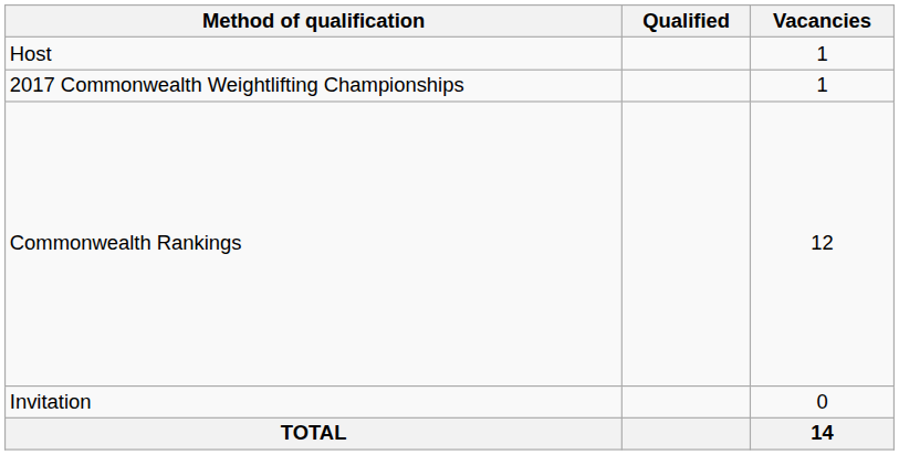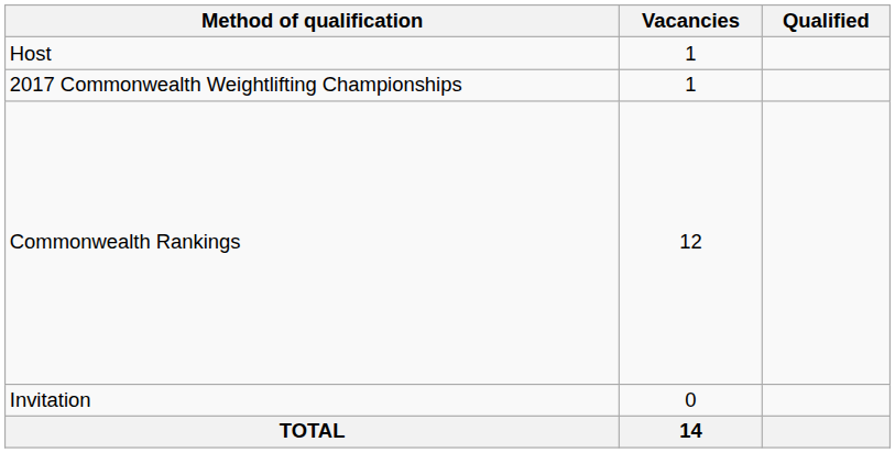 <table class = "wikitable" width=700>
 <tr>
 <th>Method of qualification</th>
+<th>Vacancies</th>
 <th>Qualified</th>
-<th>Vacancies</th>
 </tr>
 <tr>
 <td>Host</td>
+<td align="center">1</td>
 <td></td>
-<td align="center">1</td>
 </tr>
 <tr>
 <td>2017 Commonwealth Weightlifting Championships</td>
+<td align="center">1</td>
 <td></td>
-<td align="center">1</td>
 </tr>
 <tr>
 <td>Commonwealth Rankings</td>
+<td align="center">12</td>
 <td><br><br><br><br><br><br><br><br><br><br><br><s></s><br></td>
-<td align="center">12</td>
 </tr>
 <tr>
 <td>Invitation</td>
+<td align="center">0</td>
 <td></td>
-<td align="center">0</td>
 </tr>
 <tr>
 <th>TOTAL</th>
+<th>14</th>
 <th></th>
-<th>14</th>
 </tr>
 </table>
